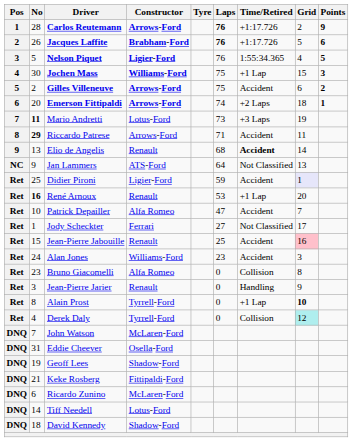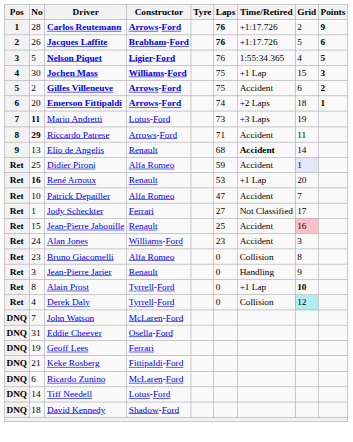 <table class="wikitable" style="font-size: 95%;">
 <tr>
 <th>Pos</th>
 <th>No</th>
 <th>Driver</th>
 <th>Constructor</th>
 <th>Tyre</th>
 <th>Laps</th>
 <th>Time/Retired</th>
 <th>Grid</th>
 <th>Points</th>
 </tr>
 <tr>
 <th>1</th>
 <td>28</td>
 <td> <strong><a href='#'>Carlos Reutemann</a></strong></td>
 <td><strong><a href='#'>Arrows</a>-<a href='#'>Ford</a></strong></td>
 <td></td>
 <td><strong>76</strong></td>
 <td>+1:17.726</td>
 <td>2</td>
 <td><strong>9</strong></td>
 </tr>
 <tr>
 <th>2</th>
 <td>26</td>
 <td> <strong><a href='#'>Jacques Laffite</a></strong></td>
 <td><strong><a href='#'>Brabham</a>-<a href='#'>Ford</a></strong></td>
 <td></td>
 <td><strong>76</strong></td>
 <td>+1:17.726</td>
 <td>5</td>
 <td><strong>6</strong></td>
 </tr>
 <tr>
 <th>3</th>
 <td>5</td>
 <td> <strong><a href='#'>Nelson Piquet</a></strong></td>
 <td><strong><a href='#'>Ligier</a>-<a href='#'>Ford</a></strong></td>
 <td></td>
 <td>76</td>
 <td>1:55:34.365</td>
 <td>4</td>
 <td><strong>5</strong></td>
 </tr>
 <tr>
 <th>4</th>
 <td>30</td>
 <td> <strong><a href='#'>Jochen Mass</a></strong></td>
 <td><strong><a href='#'>Williams</a>-<a href='#'>Ford</a></strong></td>
 <td></td>
 <td>75</td>
 <td>+1 Lap</td>
 <td>15</td>
 <td><strong>3</strong></td>
 </tr>
 <tr>
 <th>5</th>
 <td>2</td>
 <td> <strong><a href='#'>Gilles Villeneuve</a></strong></td>
 <td><strong><a href='#'>Arrows</a>-<a href='#'>Ford</a></strong></td>
 <td></td>
 <td>75</td>
 <td>Accident</td>
 <td>6</td>
 <td><strong>2</strong></td>
 </tr>
 <tr>
 <th>6</th>
 <td>20</td>
 <td> <strong><a href='#'>Emerson Fittipaldi</a></strong></td>
 <td><strong><a href='#'>Arrows</a>-<a href='#'>Ford</a></strong></td>
 <td></td>
 <td>74</td>
 <td>+2 Laps</td>
 <td>18</td>
 <td><strong>1</strong></td>
 </tr>
 <tr>
 <th>7</th>
 <td><strong>11</strong></td>
 <td> <a href='#'>Mario Andretti</a></td>
 <td><a href='#'>Lotus</a>-<a href='#'>Ford</a></td>
 <td></td>
 <td>73</td>
 <td>+3 Laps</td>
 <td>19</td>
 <td></td>
 </tr>
 <tr>
 <th>8</th>
 <td><strong>29</strong></td>
 <td> <a href='#'>Riccardo Patrese</a></td>
 <td><a href='#'>Arrows</a>-<a href='#'>Ford</a></td>
 <td></td>
 <td>71</td>
 <td>Accident</td>
 <td>11</td>
 <td></td>
 </tr>
 <tr>
 <th>9</th>
 <td>13</td>
 <td> <a href='#'>Elio de Angelis</a></td>
 <td><a href='#'>Renault</a></td>
 <td></td>
 <td>68</td>
 <td><strong>Accident</strong></td>
 <td>14</td>
 <td></td>
 </tr>
 <tr>
-<th>NC</th>
-<td>9</td>
-<td> <a href='#'>Jan Lammers</a></td>
-<td><a href='#'>ATS</a>-<a href='#'>Ford</a></td>
-<td></td>
-<td>64</td>
-<td>Not Classified</td>
-<td>13</td>
-<td></td>
-</tr>
-<tr>
 <th>Ret</th>
 <td>25</td>
 <td> <a href='#'>Didier Pironi</a></td>
-<td><a href='#'>Ligier</a>-<a href='#'>Ford</a></td>
+<td><a href='#'>Alfa Romeo</a></td>
 <td></td>
 <td>59</td>
 <td>Accident</td>
 <td style="background: lavender;">1</td>
 <td></td>
 </tr>
 <tr>
 <th>Ret</th>
 <td><strong>16</strong></td>
 <td> <a href='#'>René Arnoux</a></td>
 <td><a href='#'>Renault</a></td>
 <td></td>
 <td>53</td>
 <td>+1 Lap</td>
 <td>20</td>
 <td></td>
 </tr>
 <tr>
 <th>Ret</th>
 <td>10</td>
 <td> <a href='#'>Patrick Depailler</a></td>
 <td><a href='#'>Alfa Romeo</a></td>
 <td></td>
 <td>47</td>
 <td>Accident</td>
 <td>7</td>
 <td></td>
 </tr>
 <tr>
 <th>Ret</th>
 <td>1</td>
 <td> <a href='#'>Jody Scheckter</a></td>
 <td><a href='#'>Ferrari</a></td>
 <td></td>
 <td>27</td>
 <td>Not Classified</td>
 <td>17</td>
 <td></td>
 </tr>
 <tr>
 <th>Ret</th>
 <td>15</td>
 <td> <a href='#'>Jean-Pierre Jabouille</a></td>
 <td><a href='#'>Renault</a></td>
 <td></td>
 <td>25</td>
 <td>Accident</td>
 <td style="background: pink;">16</td>
 <td></td>
 </tr>
 <tr>
 <th>Ret</th>
 <td>24</td>
 <td> <a href='#'>Alan Jones</a></td>
 <td><a href='#'>Williams</a>-<a href='#'>Ford</a></td>
 <td></td>
 <td>23</td>
 <td>Accident</td>
 <td>3</td>
 <td></td>
 </tr>
 <tr>
 <th>Ret</th>
 <td>23</td>
 <td> <a href='#'>Bruno Giacomelli</a></td>
 <td><a href='#'>Alfa Romeo</a></td>
 <td></td>
 <td>0</td>
 <td>Collision</td>
 <td>8</td>
 <td></td>
 </tr>
 <tr>
 <th>Ret</th>
 <td>3</td>
 <td> <a href='#'>Jean-Pierre Jarier</a></td>
 <td><a href='#'>Renault</a></td>
 <td></td>
 <td>0</td>
 <td>Handling</td>
 <td>9</td>
 <td></td>
 </tr>
 <tr>
 <th>Ret</th>
 <td>8</td>
 <td> <a href='#'>Alain Prost</a></td>
 <td><a href='#'>Tyrrell</a>-<a href='#'>Ford</a></td>
 <td></td>
 <td>0</td>
 <td>+1 Lap</td>
 <td><strong>10</strong></td>
 <td></td>
 </tr>
 <tr>
 <th>Ret</th>
 <td>4</td>
 <td> <a href='#'>Derek Daly</a></td>
 <td><a href='#'>Tyrrell</a>-<a href='#'>Ford</a></td>
 <td></td>
 <td>0</td>
 <td>Collision</td>
 <td style="background: paleturquoise;">12</td>
 <td></td>
 </tr>
 <tr>
 <th>DNQ</th>
 <td>7</td>
 <td> <a href='#'>John Watson</a></td>
 <td><a href='#'>McLaren</a>-<a href='#'>Ford</a></td>
 <td></td>
 <td></td>
 <td></td>
 <td></td>
 <td></td>
 </tr>
 <tr>
 <th>DNQ</th>
 <td>31</td>
 <td> <a href='#'>Eddie Cheever</a></td>
 <td><a href='#'>Osella</a>-<a href='#'>Ford</a></td>
 <td></td>
 <td></td>
 <td></td>
 <td></td>
 <td></td>
 </tr>
 <tr>
 <th>DNQ</th>
 <td>19</td>
 <td> <a href='#'>Geoff Lees</a></td>
-<td><a href='#'>Shadow</a>-<a href='#'>Ford</a></td>
+<td><a href='#'>Ferrari</a></td>
 <td></td>
 <td></td>
 <td></td>
 <td></td>
 <td></td>
 </tr>
 <tr>
 <th>DNQ</th>
 <td>21</td>
 <td> <a href='#'>Keke Rosberg</a></td>
 <td><a href='#'>Fittipaldi</a>-<a href='#'>Ford</a></td>
 <td></td>
 <td></td>
 <td></td>
 <td></td>
 <td></td>
 </tr>
 <tr>
 <th>DNQ</th>
 <td>6</td>
 <td> <a href='#'>Ricardo Zunino</a></td>
 <td><a href='#'>McLaren</a>-<a href='#'>Ford</a></td>
 <td></td>
 <td></td>
 <td></td>
 <td></td>
 <td></td>
 </tr>
 <tr>
 <th>DNQ</th>
 <td>14</td>
 <td> <a href='#'>Tiff Needell</a></td>
 <td><a href='#'>Lotus</a>-<a href='#'>Ford</a></td>
 <td></td>
 <td></td>
 <td></td>
 <td></td>
 <td></td>
 </tr>
 <tr>
 <th>DNQ</th>
 <td>18</td>
 <td> <a href='#'>David Kennedy</a></td>
 <td><a href='#'>Shadow</a>-<a href='#'>Ford</a></td>
 <td></td>
 <td></td>
 <td></td>
 <td></td>
 <td></td>
 </tr>
 <tr>
 <th colspan="9"></th>
 </tr>
 </table>
